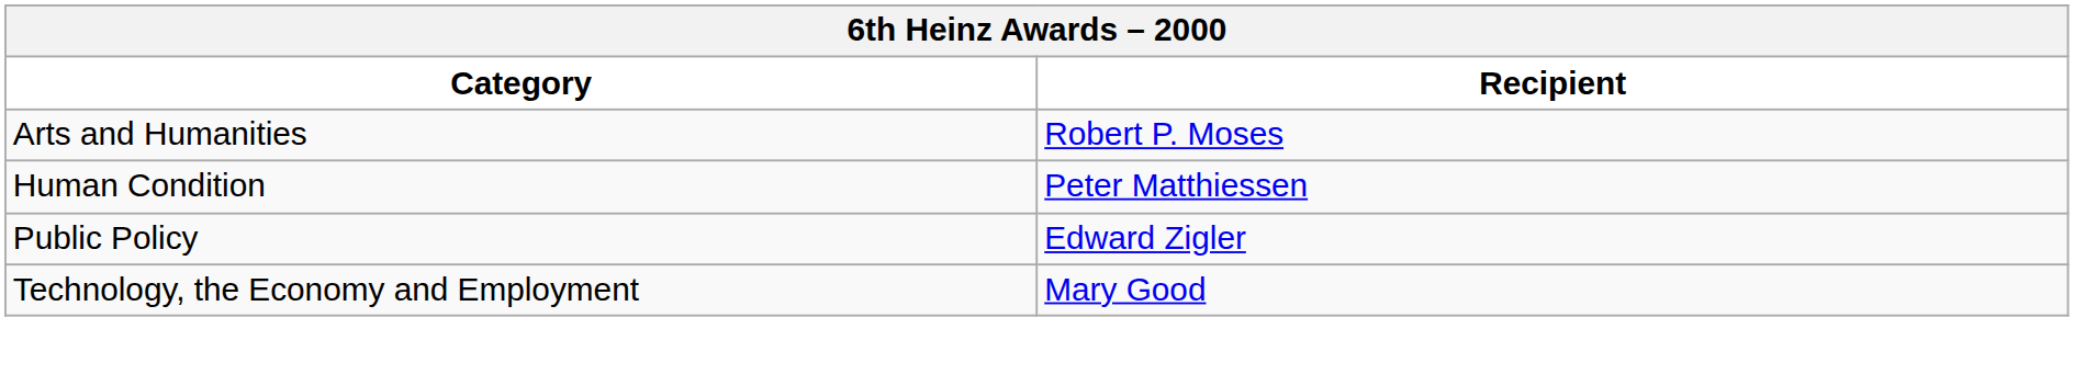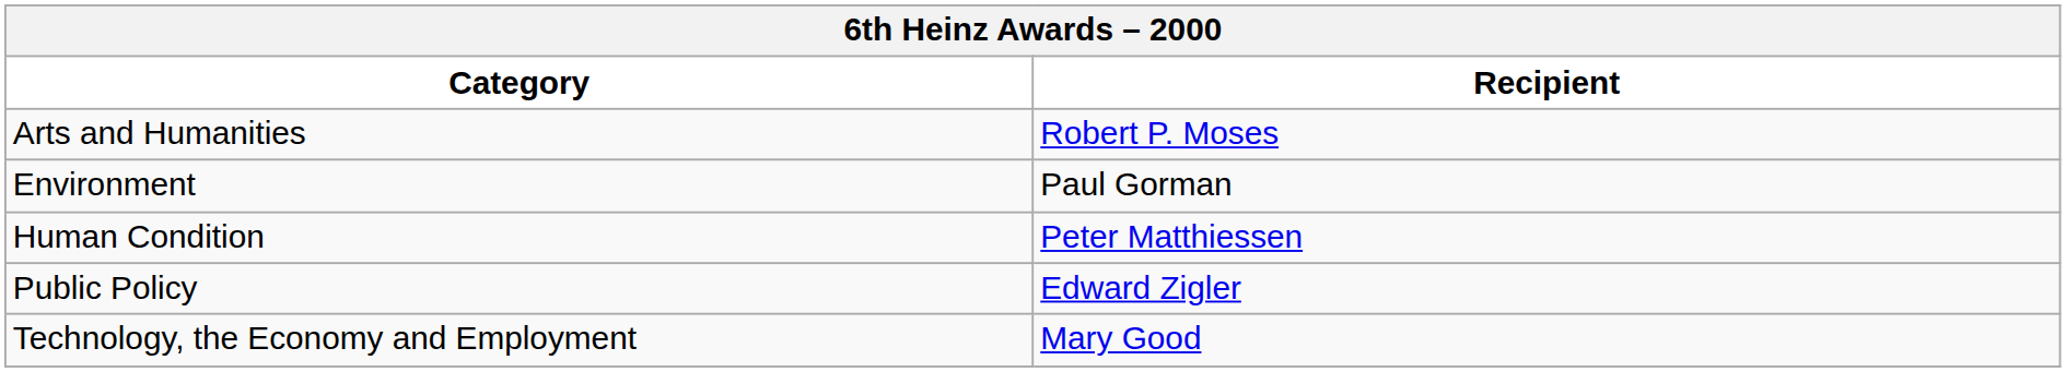 <table class="wikitable" style="width:80%; text-align:left">
 <tr>
 <th style="background:cream" colspan=2><span>6th Heinz Awards – 2000</span></th>
 </tr>
 <tr>
 <th style="background:white; width:40%">Category</th>
 <th style="background:white; width:40%">Recipient</th>
 </tr>
 <tr>
 <td>Arts and Humanities</td>
 <td><a href='#'>Robert P. Moses</a></td>
+</tr>
+<tr>
+<td>Environment</td>
+<td>Paul Gorman</td>
 </tr>
 <tr>
 <td>Human Condition</td>
 <td><a href='#'>Peter Matthiessen</a></td>
 </tr>
 <tr>
 <td>Public Policy</td>
 <td><a href='#'>Edward Zigler</a></td>
 </tr>
 <tr>
 <td>Technology, the Economy and Employment</td>
 <td><a href='#'>Mary Good</a></td>
 </tr>
 </table>
